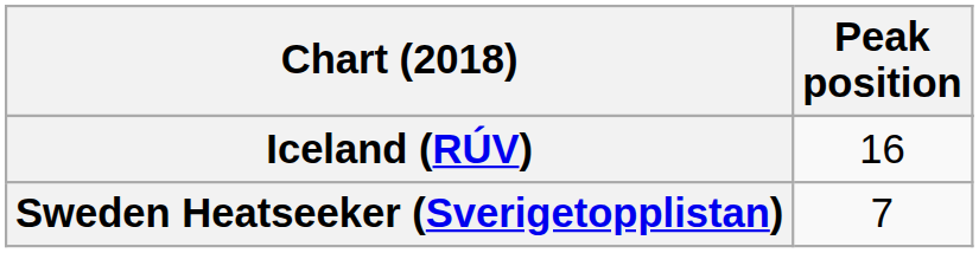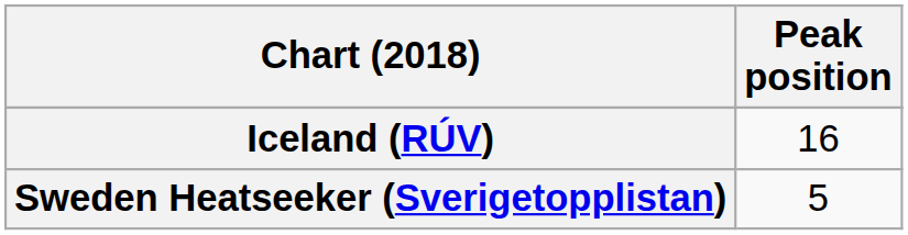 <table class="wikitable sortable plainrowheaders" style="text-align:center">
 <tr>
 <th scope="col">Chart (2018)</th>
 <th scope="col">Peak<br>position</th>
 </tr>
 <tr>
 </tr>
 <tr>
 </tr>
 <tr>
 <th scope="row">Iceland (<a href='#'>RÚV</a>)</th>
 <td>16</td>
 </tr>
 <tr>
 <th scope="row">Sweden Heatseeker (<a href='#'>Sverigetopplistan</a>)</th>
-<td>7</td>
+<td>5</td>
 </tr>
 </table>
